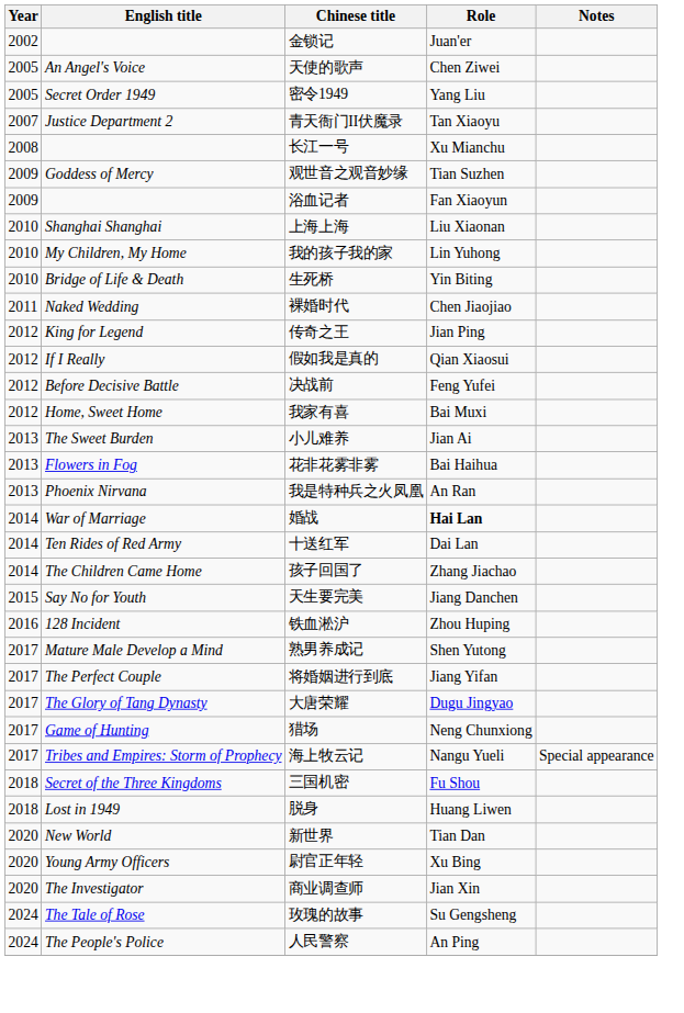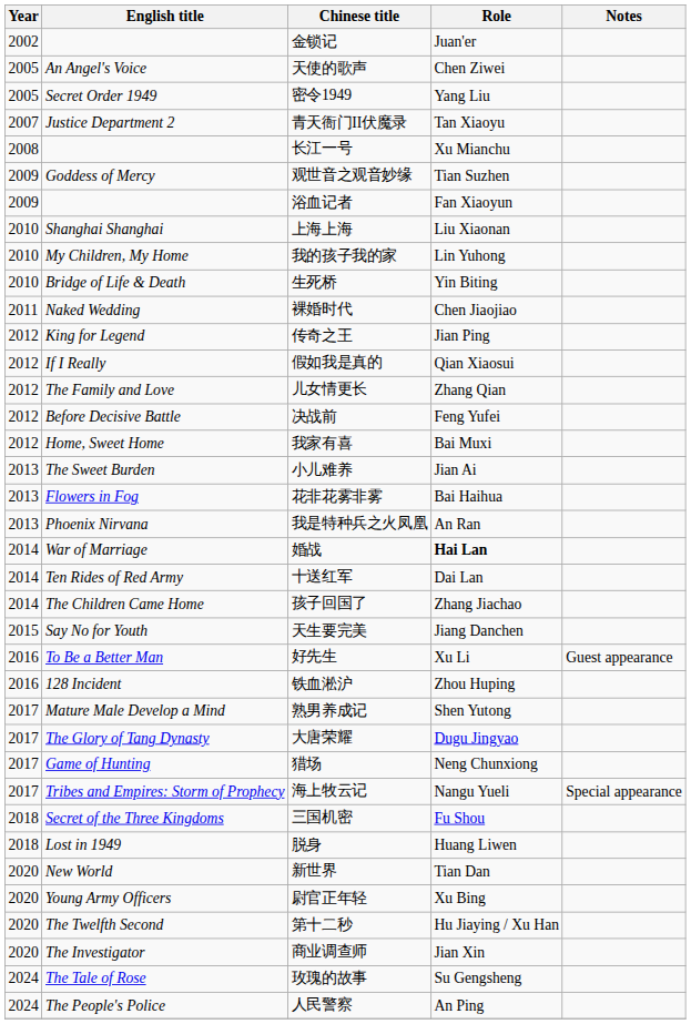 <table class="wikitable">
 <tr>
 <th>Year</th>
 <th>English title</th>
 <th>Chinese title</th>
 <th>Role</th>
 <th>Notes</th>
 </tr>
 <tr>
 <td>2002</td>
 <td></td>
 <td>金锁记</td>
 <td>Juan'er</td>
 <td></td>
 </tr>
 <tr>
 <td>2005</td>
 <td><em>An Angel's Voice</em></td>
 <td>天使的歌声</td>
 <td>Chen Ziwei</td>
 <td></td>
 </tr>
 <tr>
 <td>2005</td>
 <td><em>Secret Order 1949</em></td>
 <td>密令1949</td>
 <td>Yang Liu</td>
 <td></td>
 </tr>
 <tr>
 <td>2007</td>
 <td><em>Justice Department 2</em></td>
 <td>青天衙门II伏魔录</td>
 <td>Tan Xiaoyu</td>
 <td></td>
 </tr>
 <tr>
 <td>2008</td>
 <td></td>
 <td>长江一号</td>
 <td>Xu Mianchu</td>
 <td></td>
 </tr>
 <tr>
 <td>2009</td>
 <td><em>Goddess of Mercy</em></td>
 <td>观世音之观音妙缘</td>
 <td>Tian Suzhen</td>
 <td></td>
 </tr>
 <tr>
 <td>2009</td>
 <td></td>
 <td>浴血记者</td>
 <td>Fan Xiaoyun</td>
 <td></td>
 </tr>
 <tr>
 <td>2010</td>
 <td><em>Shanghai Shanghai</em></td>
 <td>上海上海</td>
 <td>Liu Xiaonan</td>
 <td></td>
 </tr>
 <tr>
 <td>2010</td>
 <td><em>My Children, My Home</em></td>
 <td>我的孩子我的家</td>
 <td>Lin Yuhong</td>
 <td></td>
 </tr>
 <tr>
 <td>2010</td>
 <td><em>Bridge of Life & Death</em></td>
 <td>生死桥</td>
 <td>Yin Biting</td>
 <td></td>
 </tr>
 <tr>
 <td>2011</td>
 <td><em>Naked Wedding</em></td>
 <td>裸婚时代</td>
 <td>Chen Jiaojiao</td>
 <td></td>
 </tr>
 <tr>
 <td>2012</td>
 <td><em>King for Legend</em></td>
 <td>传奇之王</td>
 <td>Jian Ping</td>
 <td></td>
 </tr>
 <tr>
 <td>2012</td>
 <td><em>If I Really</em></td>
 <td>假如我是真的</td>
 <td>Qian Xiaosui</td>
 <td></td>
 </tr>
 <tr>
 <td>2012</td>
+<td><em>The Family and Love</em></td>
+<td>儿女情更长</td>
+<td>Zhang Qian</td>
+<td></td>
+</tr>
+<tr>
+<td>2012</td>
 <td><em>Before Decisive Battle</em></td>
 <td>决战前</td>
 <td>Feng Yufei</td>
 <td></td>
 </tr>
 <tr>
 <td>2012</td>
 <td><em>Home, Sweet Home</em></td>
 <td>我家有喜</td>
 <td>Bai Muxi</td>
 <td></td>
 </tr>
 <tr>
 <td>2013</td>
 <td><em>The Sweet Burden</em></td>
 <td>小儿难养</td>
 <td>Jian Ai</td>
 <td></td>
 </tr>
 <tr>
 <td>2013</td>
 <td><em><a href='#'>Flowers in Fog</a></em></td>
 <td>花非花雾非雾</td>
 <td>Bai Haihua</td>
 <td></td>
 </tr>
 <tr>
 <td>2013</td>
 <td><em>Phoenix Nirvana</em></td>
 <td>我是特种兵之火凤凰</td>
 <td>An Ran</td>
 <td></td>
 </tr>
 <tr>
 <td>2014</td>
 <td><em>War of Marriage</em></td>
 <td>婚战</td>
 <td><strong>Hai Lan</strong></td>
 <td></td>
 </tr>
 <tr>
 <td>2014</td>
 <td><em>Ten Rides of Red Army</em></td>
 <td>十送红军</td>
 <td>Dai Lan</td>
 <td></td>
 </tr>
 <tr>
 <td>2014</td>
 <td><em>The Children Came Home</em></td>
 <td>孩子回国了</td>
 <td>Zhang Jiachao</td>
 <td></td>
 </tr>
 <tr>
 <td>2015</td>
 <td><em>Say No for Youth</em></td>
 <td>天生要完美</td>
 <td>Jiang Danchen</td>
 <td></td>
 </tr>
 <tr>
 <td>2016</td>
+<td><em><a href='#'>To Be a Better Man</a></em></td>
+<td>好先生</td>
+<td>Xu Li</td>
+<td>Guest appearance</td>
+</tr>
+<tr>
+<td>2016</td>
 <td><em>128 Incident</em></td>
 <td>铁血淞沪</td>
 <td>Zhou Huping</td>
 <td></td>
 </tr>
 <tr>
 <td>2017</td>
 <td><em>Mature Male Develop a Mind</em></td>
 <td>熟男养成记</td>
 <td>Shen Yutong</td>
-<td></td>
-</tr>
-<tr>
-<td>2017</td>
-<td><em>The Perfect Couple</em></td>
-<td>将婚姻进行到底</td>
-<td>Jiang Yifan</td>
 <td></td>
 </tr>
 <tr>
 <td>2017</td>
 <td><em><a href='#'>The Glory of Tang Dynasty</a></em></td>
 <td>大唐荣耀</td>
 <td><a href='#'>Dugu Jingyao</a></td>
 <td></td>
 </tr>
 <tr>
 <td>2017</td>
 <td><em><a href='#'>Game of Hunting</a></em></td>
 <td>猎场</td>
 <td>Neng Chunxiong</td>
 <td></td>
 </tr>
 <tr>
 <td>2017</td>
 <td><em><a href='#'>Tribes and Empires: Storm of Prophecy</a></em></td>
 <td>海上牧云记</td>
 <td>Nangu Yueli</td>
 <td>Special appearance</td>
 </tr>
 <tr>
 <td>2018</td>
 <td><em><a href='#'>Secret of the Three Kingdoms</a></em></td>
 <td>三国机密</td>
 <td><a href='#'>Fu Shou</a></td>
 <td></td>
 </tr>
 <tr>
 <td>2018</td>
 <td><em>Lost in 1949</em></td>
 <td>脱身</td>
 <td>Huang Liwen</td>
 <td></td>
 </tr>
 <tr>
 <td>2020</td>
 <td><em>New World</em></td>
 <td>新世界</td>
 <td>Tian Dan</td>
 <td></td>
 </tr>
 <tr>
 <td>2020</td>
 <td><em>Young Army Officers</em></td>
 <td>尉官正年轻</td>
 <td>Xu Bing</td>
 <td></td>
 </tr>
 <tr>
 <td>2020</td>
+<td><em>The Twelfth Second</em></td>
+<td>第十二秒</td>
+<td>Hu Jiaying / Xu Han</td>
+<td></td>
+</tr>
+<tr>
+<td>2020</td>
 <td><em>The Investigator</em></td>
 <td>商业调查师</td>
 <td>Jian Xin</td>
 <td></td>
 </tr>
 <tr>
 <td>2024</td>
 <td><em><a href='#'>The Tale of Rose</a></em></td>
 <td>玫瑰的故事</td>
 <td>Su Gengsheng</td>
 <td></td>
 </tr>
 <tr>
 <td>2024</td>
 <td><em>The People's Police</em></td>
 <td>人民警察</td>
 <td>An Ping</td>
 <td></td>
 </tr>
 <tr>
 </tr>
 </table>
